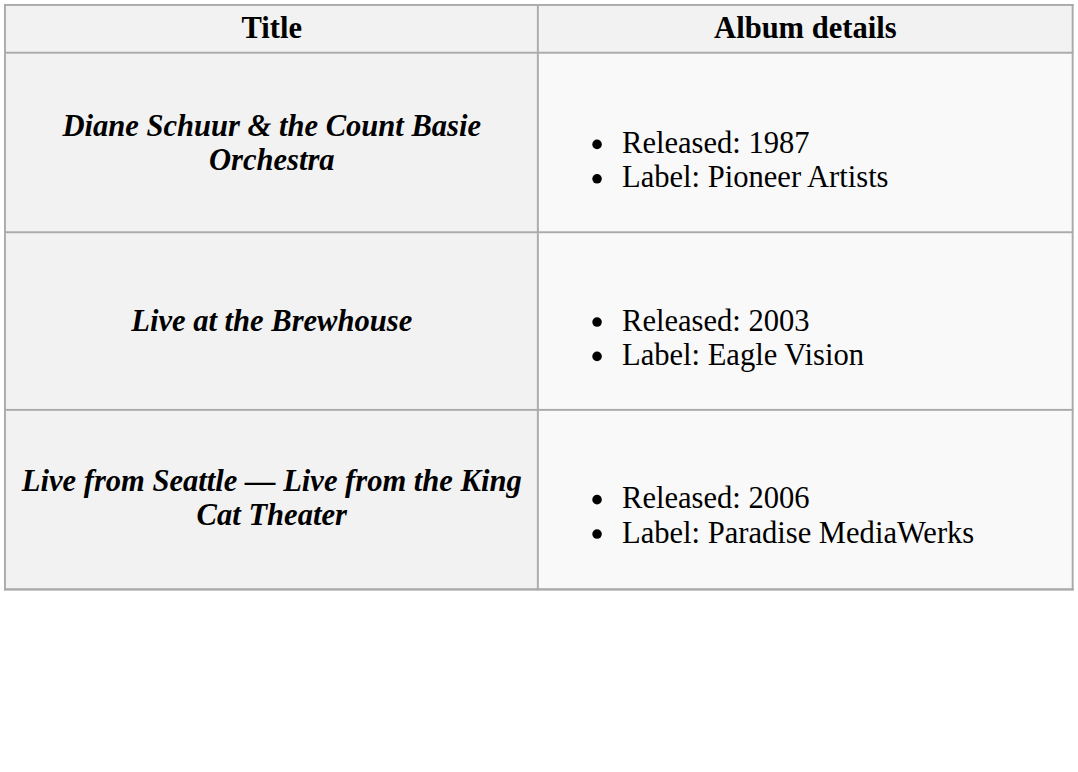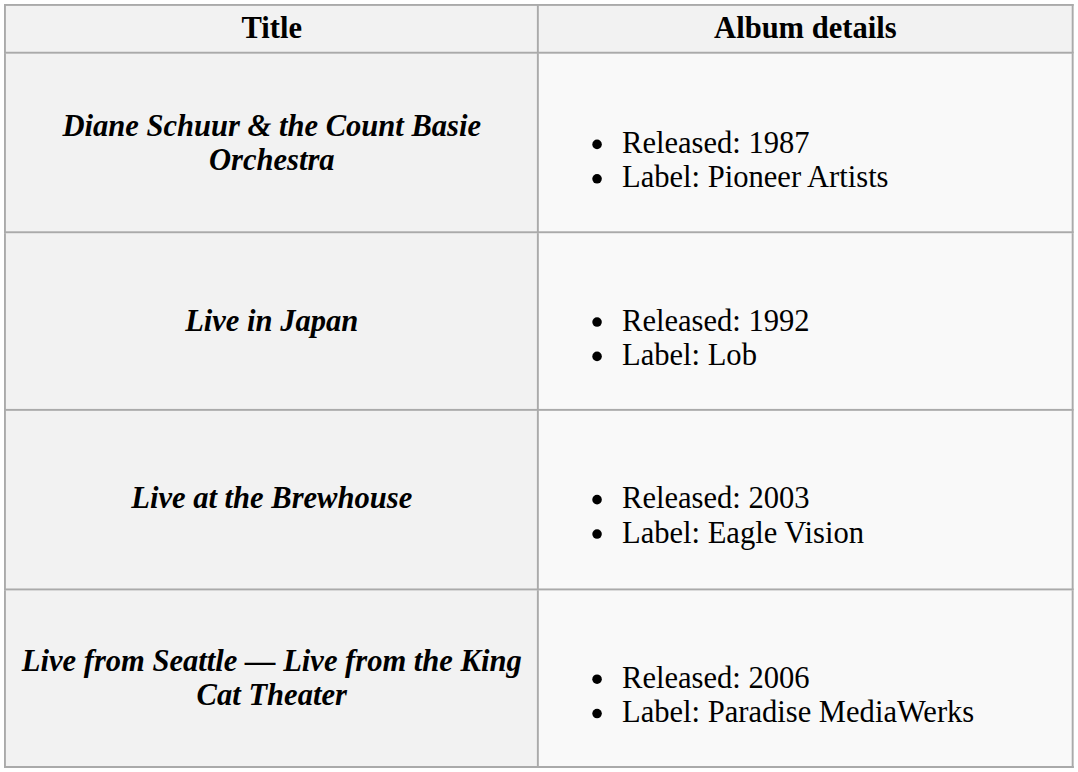 <table class="wikitable plainrowheaders" style="text-align:center;">
 <tr>
 <th scope="col" style="width:17em;">Title</th>
 <th scope="col" style="width:17em;">Album details</th>
 </tr>
 <tr>
 <th scope="row"><em>Diane Schuur & the Count Basie Orchestra</em></th>
 <td align=left><br><ul><li>Released: 1987</li><li>Label: Pioneer Artists</li></ul></td>
+</tr>
+<tr>
+<th scope="row"><em>Live in Japan</em></th>
+<td align=left><br><ul><li>Released: 1992</li><li>Label: Lob</li></ul></td>
 </tr>
 <tr>
 <th scope="row"><em>Live at the Brewhouse</em></th>
 <td align=left><br><ul><li>Released: 2003</li><li>Label: Eagle Vision</li></ul></td>
 </tr>
 <tr>
 <th scope="row"><em>Live from Seattle — Live from the King Cat Theater</em></th>
 <td align=left><br><ul><li>Released: 2006</li><li>Label: Paradise MediaWerks</li></ul></td>
 </tr>
 <tr>
 </tr>
 </table>
